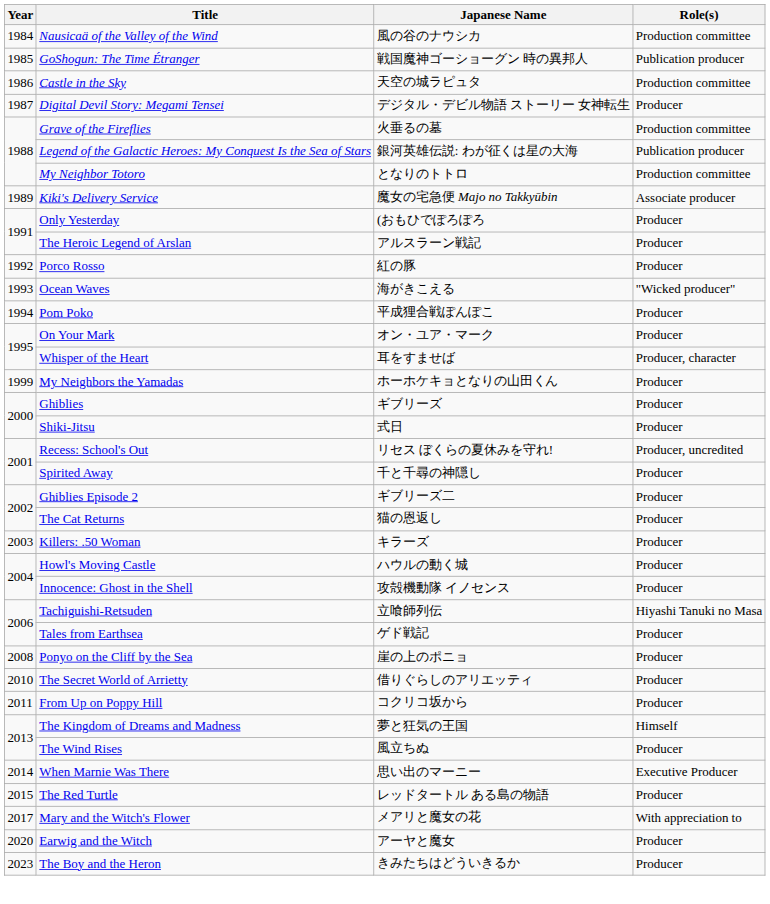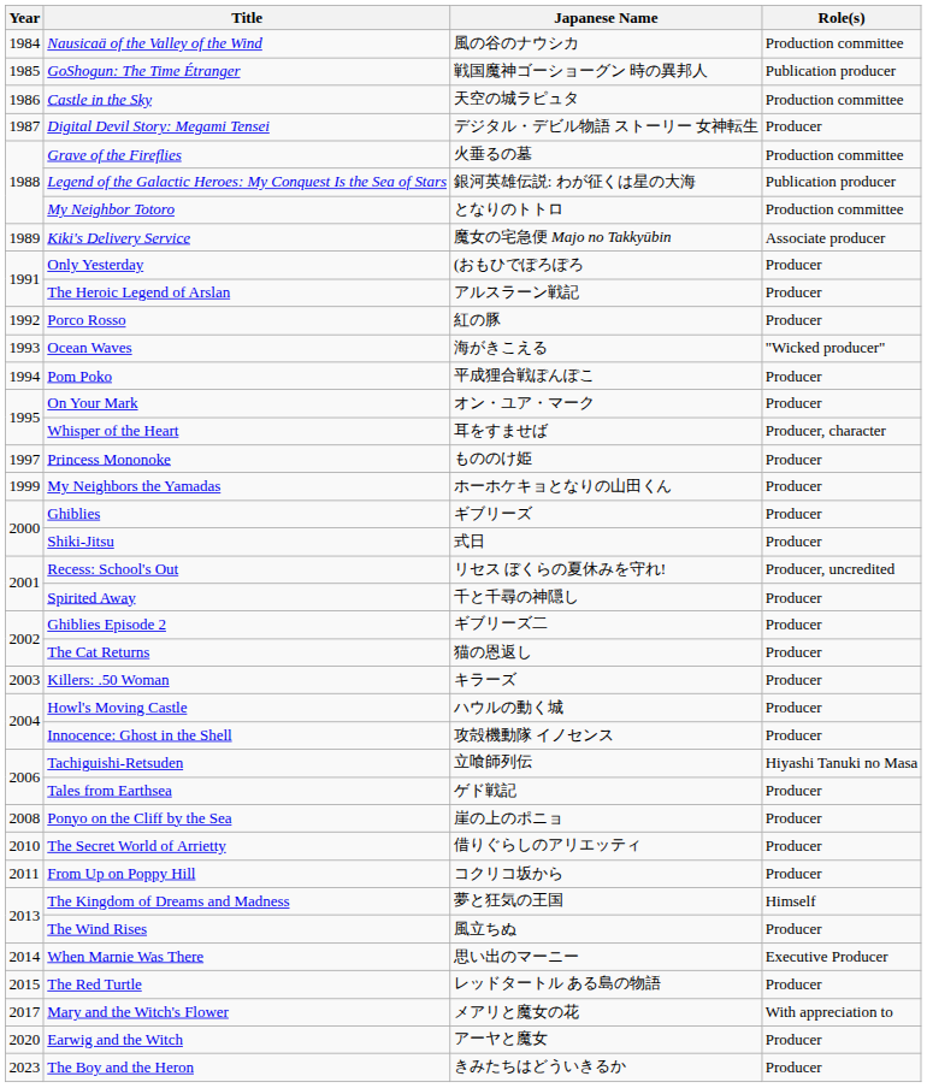 <table class="wikitable sortable plainrowheaders">
 <tr>
 <th>Year</th>
 <th>Title</th>
 <th>Japanese Name</th>
 <th>Role(s)</th>
 </tr>
 <tr>
 <td>1984</td>
 <td><em><a href='#'>Nausicaä of the Valley of the Wind</a></em></td>
 <td>風の谷のナウシカ</td>
 <td>Production committee</td>
 </tr>
 <tr>
 <td>1985</td>
 <td><em><a href='#'>GoShogun: The Time Étranger</a></em></td>
 <td>戦国魔神ゴーショーグン 時の異邦人</td>
 <td>Publication producer</td>
 </tr>
 <tr>
 <td>1986</td>
 <td><em><a href='#'>Castle in the Sky</a></em></td>
 <td>天空の城ラピュタ</td>
 <td>Production committee</td>
 </tr>
 <tr>
 <td>1987</td>
 <td><em><a href='#'>Digital Devil Story: Megami Tensei</a></em></td>
 <td>デジタル・デビル物語 ストーリー 女神転生</td>
 <td>Producer</td>
 </tr>
 <tr>
 <td rowspan="3">1988</td>
 <td><em><a href='#'>Grave of the Fireflies</a></em></td>
 <td>火垂るの墓</td>
 <td>Production committee</td>
 </tr>
 <tr>
 <td><em><a href='#'>Legend of the Galactic Heroes: My Conquest Is the Sea of Stars</a></em></td>
 <td>銀河英雄伝説: わが征くは星の大海</td>
 <td>Publication producer</td>
 </tr>
 <tr>
 <td><em><a href='#'>My Neighbor Totoro</a></em></td>
 <td>となりのトトロ</td>
 <td>Production committee</td>
 </tr>
 <tr>
 <td>1989</td>
 <td><em><a href='#'>Kiki's Delivery Service</a></em></td>
 <td>魔女の宅急便 <em>Majo no Takkyūbin</td>
 <td>Associate producer</td>
 </tr>
 <tr>
 <td rowspan="2">1991</td>
 <td></em><a href='#'>Only Yesterday</a><em></td>
 <td>(おもひでぽろぽろ</td>
 <td>Producer</td>
 </tr>
 <tr>
 <td></em><a href='#'>The Heroic Legend of Arslan</a><em></td>
 <td>アルスラーン戦記</td>
 <td>Producer</td>
 </tr>
 <tr>
 <td>1992</td>
 <td></em><a href='#'>Porco Rosso</a><em></td>
 <td>紅の豚</td>
 <td>Producer</td>
 </tr>
 <tr>
 <td>1993</td>
 <td></em><a href='#'>Ocean Waves</a><em></td>
 <td>海がきこえる</td>
 <td>"Wicked producer"</td>
 </tr>
 <tr>
 <td>1994</td>
 <td></em><a href='#'>Pom Poko</a><em></td>
 <td>平成狸合戦ぽんぽこ</td>
 <td>Producer</td>
 </tr>
 <tr>
 <td rowspan="2">1995</td>
 <td></em><a href='#'>On Your Mark</a><em></td>
 <td>オン・ユア・マーク</td>
 <td>Producer</td>
 </tr>
 <tr>
 <td></em><a href='#'>Whisper of the Heart</a><em></td>
 <td>耳をすませば</td>
 <td>Producer, character</td>
+</tr>
+<tr>
+<td>1997</td>
+<td></em><a href='#'>Princess Mononoke</a><em></td>
+<td>もののけ姫</td>
+<td>Producer</td>
 </tr>
 <tr>
 <td>1999</td>
 <td></em><a href='#'>My Neighbors the Yamadas</a><em></td>
 <td>ホーホケキョとなりの山田くん</td>
 <td>Producer</td>
 </tr>
 <tr>
 <td rowspan="2">2000</td>
 <td></em><a href='#'>Ghiblies</a><em></td>
 <td>ギブリーズ</td>
 <td>Producer</td>
 </tr>
 <tr>
 <td></em><a href='#'>Shiki-Jitsu</a><em></td>
 <td>式日</td>
 <td>Producer</td>
 </tr>
 <tr>
 <td rowspan="2">2001</td>
 <td></em><a href='#'>Recess: School's Out</a><em></td>
 <td>リセス ぼくらの夏休みを守れ!</td>
 <td>Producer, uncredited</td>
 </tr>
 <tr>
 <td></em><a href='#'>Spirited Away</a><em></td>
 <td>千と千尋の神隠し</td>
 <td>Producer</td>
 </tr>
 <tr>
 <td rowspan="2">2002</td>
 <td></em><a href='#'>Ghiblies Episode 2</a><em></td>
 <td>ギブリーズ二</td>
 <td>Producer</td>
 </tr>
 <tr>
 <td></em><a href='#'>The Cat Returns</a><em></td>
 <td>猫の恩返し</td>
 <td>Producer</td>
 </tr>
 <tr>
 <td>2003</td>
 <td></em><a href='#'>Killers: .50 Woman</a><em></td>
 <td>キラーズ</td>
 <td>Producer</td>
 </tr>
 <tr>
 <td rowspan="2">2004</td>
 <td></em><a href='#'>Howl's Moving Castle</a><em></td>
 <td>ハウルの動く城</td>
 <td>Producer</td>
 </tr>
 <tr>
 <td></em><a href='#'>Innocence: Ghost in the Shell</a><em></td>
 <td>攻殻機動隊 イノセンス</td>
 <td>Producer</td>
 </tr>
 <tr>
 <td rowspan="2">2006</td>
 <td></em><a href='#'>Tachiguishi-Retsuden</a><em></td>
 <td>立喰師列伝</td>
 <td>Hiyashi Tanuki no Masa</td>
 </tr>
 <tr>
 <td></em><a href='#'>Tales from Earthsea</a><em></td>
 <td>ゲド戦記</td>
 <td>Producer</td>
 </tr>
 <tr>
 <td>2008</td>
 <td></em><a href='#'>Ponyo on the Cliff by the Sea</a><em></td>
 <td>崖の上のポニョ</td>
 <td>Producer</td>
 </tr>
 <tr>
 <td>2010</td>
 <td></em><a href='#'>The Secret World of Arrietty</a><em></td>
 <td>借りぐらしのアリエッティ</td>
 <td>Producer</td>
 </tr>
 <tr>
 <td>2011</td>
 <td></em><a href='#'>From Up on Poppy Hill</a><em></td>
 <td>コクリコ坂から</td>
 <td>Producer</td>
 </tr>
 <tr>
 <td rowspan="2">2013</td>
 <td></em><a href='#'>The Kingdom of Dreams and Madness</a><em></td>
 <td>夢と狂気の王国</td>
 <td>Himself</td>
 </tr>
 <tr>
 <td></em><a href='#'>The Wind Rises</a><em></td>
 <td>風立ちぬ</td>
 <td>Producer</td>
 </tr>
 <tr>
 <td>2014</td>
 <td></em><a href='#'>When Marnie Was There</a><em></td>
 <td>思い出のマーニー</td>
 <td>Executive Producer</td>
 </tr>
 <tr>
 <td>2015</td>
 <td></em><a href='#'>The Red Turtle</a><em></td>
 <td>レッドタートル ある島の物語</td>
 <td>Producer</td>
 </tr>
 <tr>
 <td>2017</td>
 <td></em><a href='#'>Mary and the Witch's Flower</a><em></td>
 <td>メアリと魔女の花</td>
 <td>With appreciation to</td>
 </tr>
 <tr>
 <td>2020</td>
 <td></em><a href='#'>Earwig and the Witch</a><em></td>
 <td>アーヤと魔女</td>
 <td>Producer</td>
 </tr>
 <tr>
 <td>2023</td>
 <td></em><a href='#'>The Boy and the Heron</a><em></td>
 <td>きみたちはどういきるか</td>
 <td>Producer</td>
 </tr>
 </table>
